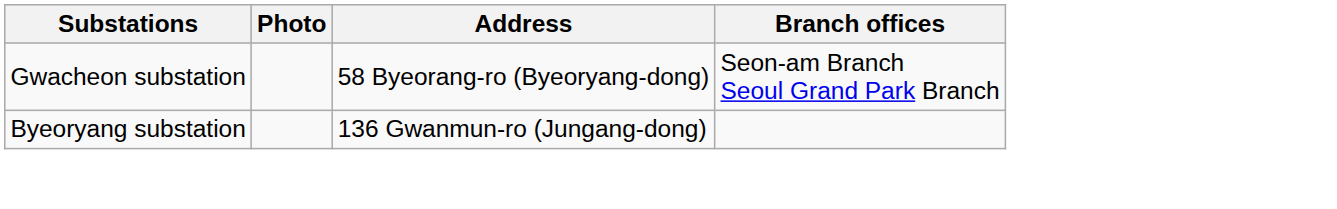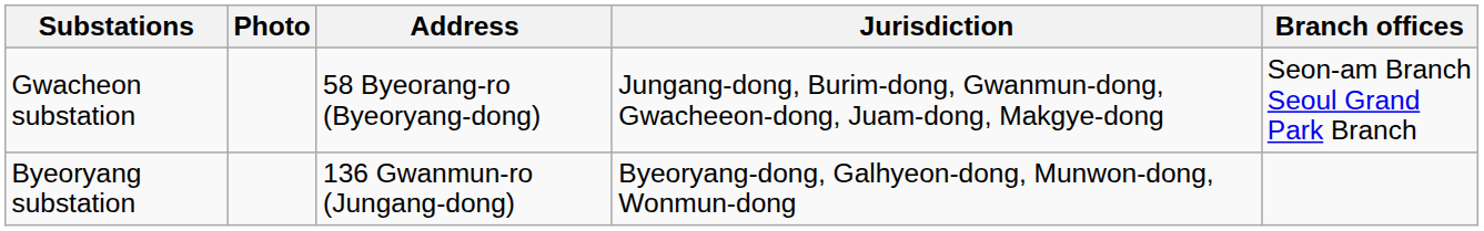 <table class="wikitable">
 <tr>
 <th>Substations</th>
 <th>Photo</th>
 <th>Address</th>
+<th>Jurisdiction</th>
 <th>Branch offices</th>
 </tr>
 <tr>
 <td>Gwacheon substation</td>
 <td></td>
 <td>58 Byeorang-ro (Byeoryang-dong)</td>
+<td>Jungang-dong, Burim-dong, Gwanmun-dong, Gwacheeon-dong, Juam-dong, Makgye-dong</td>
 <td>Seon-am Branch<br><a href='#'>Seoul Grand Park</a> Branch</td>
 </tr>
 <tr>
 <td>Byeoryang substation</td>
 <td></td>
 <td>136 Gwanmun-ro (Jungang-dong)</td>
+<td>Byeoryang-dong, Galhyeon-dong, Munwon-dong, Wonmun-dong</td>
 <td></td>
 </tr>
 </table>
